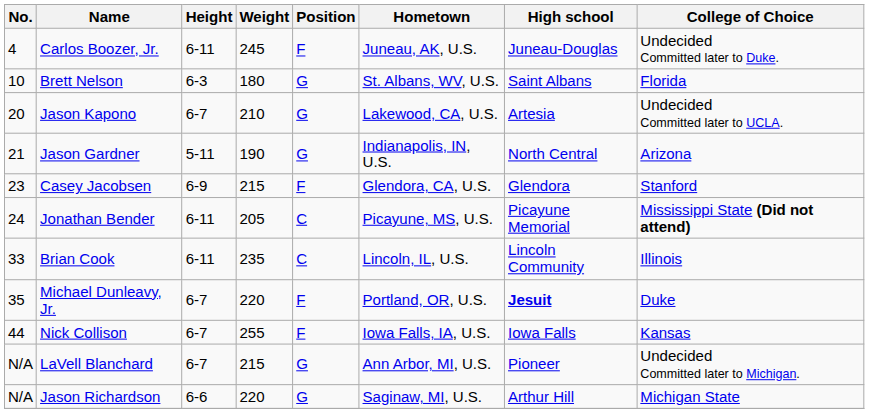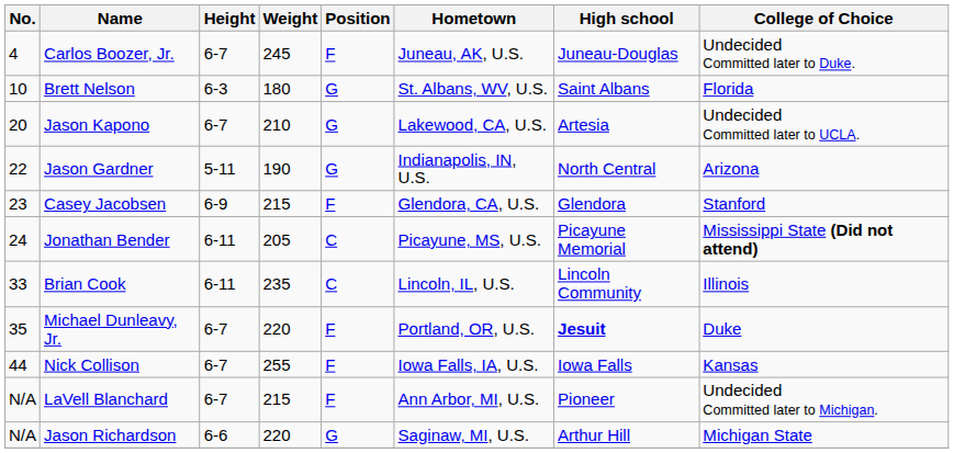 <table class="wikitable sortable" style="font-size: 95%;">
 <tr>
 <th>No.</th>
 <th>Name</th>
 <th>Height</th>
 <th>Weight</th>
 <th>Position</th>
 <th>Hometown</th>
 <th>High school</th>
 <th>College of Choice</th>
 </tr>
 <tr>
 <td>4</td>
 <td><a href='#'>Carlos Boozer, Jr.</a></td>
-<td>6-11</td>
+<td>6-7</td>
 <td>245</td>
 <td><a href='#'>F</a></td>
 <td><a href='#'>Juneau, AK</a>, U.S.</td>
 <td><a href='#'>Juneau-Douglas</a></td>
 <td>Undecided<br><small>Committed later to <a href='#'>Duke</a>.</small></td>
 </tr>
 <tr>
 <td>10</td>
 <td><a href='#'>Brett Nelson</a></td>
 <td>6-3</td>
 <td>180</td>
 <td><a href='#'>G</a></td>
 <td><a href='#'>St. Albans, WV</a>, U.S.</td>
 <td><a href='#'>Saint Albans</a></td>
 <td><a href='#'>Florida</a></td>
 </tr>
 <tr>
 <td>20</td>
 <td><a href='#'>Jason Kapono</a></td>
 <td>6-7</td>
 <td>210</td>
 <td><a href='#'>G</a></td>
 <td><a href='#'>Lakewood, CA</a>, U.S.</td>
 <td><a href='#'>Artesia</a></td>
 <td>Undecided<br><small>Committed later to <a href='#'>UCLA</a>.</small></td>
 </tr>
 <tr>
-<td>21</td>
+<td>22</td>
 <td><a href='#'>Jason Gardner</a></td>
 <td>5-11</td>
 <td>190</td>
 <td><a href='#'>G</a></td>
 <td><a href='#'>Indianapolis, IN</a>, U.S.</td>
 <td><a href='#'>North Central</a></td>
 <td><a href='#'>Arizona</a></td>
 </tr>
 <tr>
 <td>23</td>
 <td><a href='#'>Casey Jacobsen</a></td>
 <td>6-9</td>
 <td>215</td>
 <td><a href='#'>F</a></td>
 <td><a href='#'>Glendora, CA</a>, U.S.</td>
 <td><a href='#'>Glendora</a></td>
 <td><a href='#'>Stanford</a></td>
 </tr>
 <tr>
 <td>24</td>
 <td><a href='#'>Jonathan Bender</a></td>
 <td>6-11</td>
 <td>205</td>
 <td><a href='#'>C</a></td>
 <td><a href='#'>Picayune, MS</a>, U.S.</td>
 <td><a href='#'>Picayune Memorial</a></td>
 <td><a href='#'>Mississippi State</a> <strong>(Did not attend)</strong></td>
 </tr>
 <tr>
 <td>33</td>
 <td><a href='#'>Brian Cook</a></td>
 <td>6-11</td>
 <td>235</td>
 <td><a href='#'>C</a></td>
 <td><a href='#'>Lincoln, IL</a>, U.S.</td>
 <td><a href='#'>Lincoln Community</a></td>
 <td><a href='#'>Illinois</a></td>
 </tr>
 <tr>
 <td>35</td>
 <td><a href='#'>Michael Dunleavy, Jr.</a></td>
 <td>6-7</td>
 <td>220</td>
 <td><a href='#'>F</a></td>
 <td><a href='#'>Portland, OR</a>, U.S.</td>
 <td><strong><a href='#'>Jesuit</a></strong></td>
 <td><a href='#'>Duke</a></td>
 </tr>
 <tr>
 <td>44</td>
 <td><a href='#'>Nick Collison</a></td>
 <td>6-7</td>
 <td>255</td>
 <td><a href='#'>F</a></td>
 <td><a href='#'>Iowa Falls, IA</a>, U.S.</td>
 <td><a href='#'>Iowa Falls</a></td>
 <td><a href='#'>Kansas</a></td>
 </tr>
 <tr>
 <td>N/A</td>
 <td><a href='#'>LaVell Blanchard</a></td>
 <td>6-7</td>
 <td>215</td>
-<td><a href='#'>G</a></td>
+<td><a href='#'>F</a></td>
 <td><a href='#'>Ann Arbor, MI</a>, U.S.</td>
 <td><a href='#'>Pioneer</a></td>
 <td>Undecided<br><small>Committed later to <a href='#'>Michigan</a>.</small></td>
 </tr>
 <tr>
 <td>N/A</td>
 <td><a href='#'>Jason Richardson</a></td>
 <td>6-6</td>
 <td>220</td>
 <td><a href='#'>G</a></td>
 <td><a href='#'>Saginaw, MI</a>, U.S.</td>
 <td><a href='#'>Arthur Hill</a></td>
 <td><a href='#'>Michigan State</a></td>
 </tr>
 <tr>
 </tr>
 </table>
